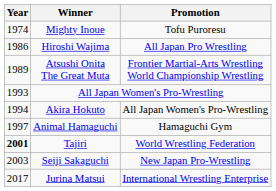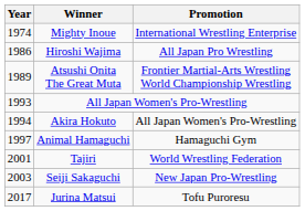 <table class="wikitable sortable" style="text-align: center">
 <tr>
 <th>Year</th>
 <th>Winner</th>
 <th>Promotion</th>
 </tr>
 <tr>
 <td>1974</td>
 <td><a href='#'>Mighty Inoue</a></td>
-<td>Tofu Puroresu</td>
+<td><a href='#'>International Wrestling Enterprise</a></td>
 </tr>
 <tr>
 <td>1986</td>
 <td><a href='#'>Hiroshi Wajima</a></td>
 <td><a href='#'>All Japan Pro Wrestling</a></td>
 </tr>
 <tr>
 <td>1989</td>
 <td><a href='#'>Atsushi Onita</a><br><a href='#'>The Great Muta</a></td>
 <td><a href='#'>Frontier Martial-Arts Wrestling</a><br><a href='#'>World Championship Wrestling</a></td>
 </tr>
 <tr>
 <td>1993</td>
 <td colspan=2><a href='#'>All Japan Women's Pro-Wrestling</a></td>
 </tr>
 <tr>
 <td>1994</td>
 <td><a href='#'>Akira Hokuto</a></td>
 <td>All Japan Women's Pro-Wrestling</td>
 </tr>
 <tr>
 <td>1997</td>
 <td><a href='#'>Animal Hamaguchi</a></td>
 <td>Hamaguchi Gym</td>
 </tr>
 <tr>
-<td><strong>2001</strong></td>
+<td>2001</td>
 <td><a href='#'>Tajiri</a></td>
 <td><a href='#'>World Wrestling Federation</a></td>
 </tr>
 <tr>
 <td>2003</td>
 <td><a href='#'>Seiji Sakaguchi</a></td>
 <td><a href='#'>New Japan Pro-Wrestling</a></td>
 </tr>
 <tr>
 <td>2017</td>
 <td><a href='#'>Jurina Matsui</a></td>
-<td><a href='#'>International Wrestling Enterprise</a></td>
+<td>Tofu Puroresu</td>
 </tr>
 </table>
